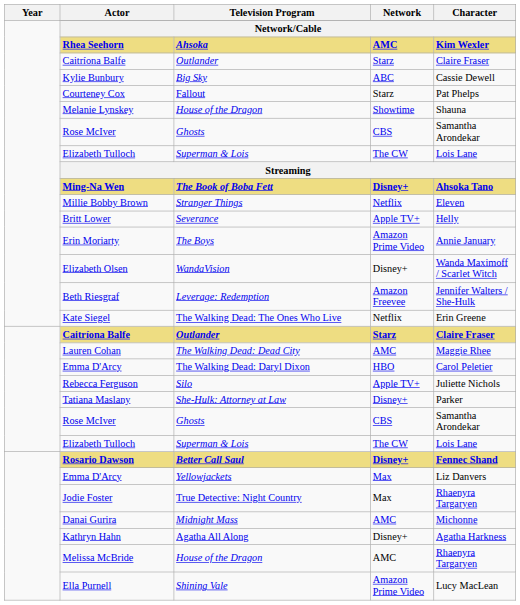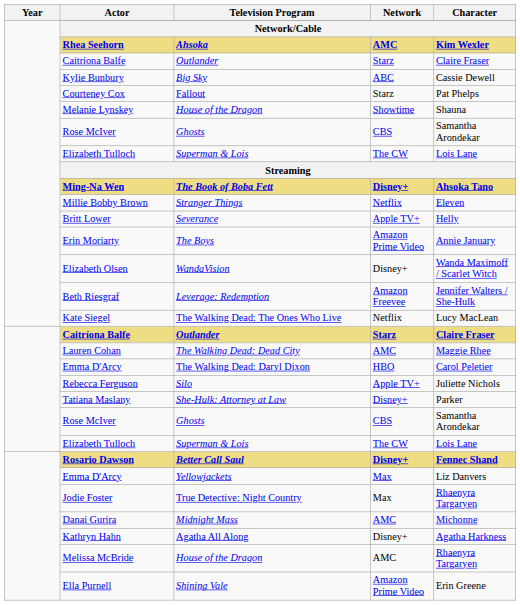 <table class="wikitable" width="800px" border="1" cellpadding="5" cellspacing="0" align="centre">
 <tr>
 <th width="80px">Year</th>
 <th width="170px">Actor</th>
 <th width="300px">Television Program</th>
 <th>Network</th>
 <th>Character</th>
 </tr>
 <tr>
 <td rowspan=17></td>
 </tr>
 <tr>
 <th colspan="5">Network/Cable</th>
 </tr>
 <tr>
 <td style="background:#EEDD82"><strong><a href='#'>Rhea Seehorn</a></strong></td>
 <td style="background:#EEDD82"><strong><em><a href='#'>Ahsoka</a></em></strong></td>
 <td style="background:#EEDD82"><strong><a href='#'>AMC</a></strong></td>
 <td style="background:#EEDD82"><strong><a href='#'>Kim Wexler</a></strong></td>
 </tr>
 <tr>
 <td><a href='#'>Caitríona Balfe</a></td>
 <td><em><a href='#'>Outlander</a></em></td>
 <td><a href='#'>Starz</a></td>
 <td><a href='#'>Claire Fraser</a></td>
 </tr>
 <tr>
 <td><a href='#'>Kylie Bunbury</a></td>
 <td><em><a href='#'>Big Sky</a></em></td>
 <td><a href='#'>ABC</a></td>
 <td>Cassie Dewell</td>
 </tr>
 <tr>
 <td><a href='#'>Courteney Cox</a></td>
 <td></em><a href='#'>Fallout</a><em></td>
 <td>Starz</td>
 <td>Pat Phelps</td>
 </tr>
 <tr>
 <td><a href='#'>Melanie Lynskey</a></td>
 <td><em><a href='#'>House of the Dragon</a></td>
 <td><a href='#'>Showtime</a></td>
 <td>Shauna</td>
 </tr>
 <tr>
 <td><a href='#'>Rose McIver</a></td>
 <td><em><a href='#'>Ghosts</a></em></td>
 <td><a href='#'>CBS</a></td>
 <td>Samantha Arondekar</td>
 </tr>
 <tr>
 <td><a href='#'>Elizabeth Tulloch</a></td>
 <td><em><a href='#'>Superman & Lois</a></em></td>
 <td><a href='#'>The CW</a></td>
 <td><a href='#'>Lois Lane</a></td>
 </tr>
 <tr>
 <th colspan="5">Streaming</th>
 </tr>
 <tr>
 <td style="background:#EEDD82"><strong><a href='#'>Ming-Na Wen</a></strong></td>
 <td style="background:#EEDD82"><strong><em><a href='#'>The Book of Boba Fett</a></em></strong></td>
 <td style="background:#EEDD82"><strong><a href='#'>Disney+</a></strong></td>
 <td style="background:#EEDD82"><strong><a href='#'>Ahsoka Tano</a></strong></td>
 </tr>
 <tr>
 <td><a href='#'>Millie Bobby Brown</a></td>
 <td><em><a href='#'>Stranger Things</a></em></td>
 <td><a href='#'>Netflix</a></td>
 <td><a href='#'>Eleven</a></td>
 </tr>
 <tr>
 <td><a href='#'>Britt Lower</a></td>
 <td><em><a href='#'>Severance</a></em></td>
 <td><a href='#'>Apple TV+</a></td>
 <td><a href='#'>Helly</a></td>
 </tr>
 <tr>
 <td><a href='#'>Erin Moriarty</a></td>
 <td><em><a href='#'>The Boys</a></em></td>
 <td><a href='#'>Amazon Prime Video</a></td>
 <td><a href='#'>Annie January</a></td>
 </tr>
 <tr>
 <td><a href='#'>Elizabeth Olsen</a></td>
 <td><em><a href='#'>WandaVision</a></em></td>
 <td>Disney+</td>
 <td><a href='#'>Wanda Maximoff / Scarlet Witch</a></td>
 </tr>
 <tr>
 <td><a href='#'>Beth Riesgraf</a></td>
 <td><em><a href='#'>Leverage: Redemption</a></em></td>
 <td><a href='#'>Amazon Freevee</a></td>
 <td><a href='#'>Jennifer Walters / She-Hulk</a></td>
 </tr>
 <tr>
 <td><a href='#'>Kate Siegel</a></td>
 <td></em><a href='#'>The Walking Dead: The Ones Who Live</a><em></td>
 <td>Netflix</td>
-<td>Erin Greene</td>
+<td>Lucy MacLean</td>
 </tr>
 <tr>
 <td rowspan="7"></td>
 <td style="background:#EEDD82"><strong><a href='#'>Caitríona Balfe</a></strong></td>
 <td style="background:#EEDD82"><strong><em><a href='#'>Outlander</a></em></strong></td>
 <td style="background:#EEDD82"><strong><a href='#'>Starz</a></strong></td>
 <td style="background:#EEDD82"><strong><a href='#'>Claire Fraser</a></strong></td>
 </tr>
 <tr>
 <td><a href='#'>Lauren Cohan</a></td>
 <td><em><a href='#'>The Walking Dead: Dead City</a></em></td>
 <td><a href='#'>AMC</a></td>
 <td><a href='#'>Maggie Rhee</a></td>
 </tr>
 <tr>
 <td><a href='#'>Emma D'Arcy</a></td>
 <td></em><a href='#'>The Walking Dead: Daryl Dixon</a><em></td>
 <td><a href='#'>HBO</a></td>
 <td><a href='#'>Carol Peletier</a></td>
 </tr>
 <tr>
 <td><a href='#'>Rebecca Ferguson</a></td>
 <td><em><a href='#'>Silo</a></em></td>
 <td><a href='#'>Apple TV+</a></td>
 <td>Juliette Nichols</td>
 </tr>
 <tr>
 <td><a href='#'>Tatiana Maslany</a></td>
 <td><em><a href='#'>She-Hulk: Attorney at Law</a></em></td>
 <td><a href='#'>Disney+</a></td>
 <td>Parker</td>
 </tr>
 <tr>
 <td><a href='#'>Rose McIver</a></td>
 <td><em><a href='#'>Ghosts</a></em></td>
 <td><a href='#'>CBS</a></td>
 <td>Samantha Arondekar</td>
 </tr>
 <tr>
 <td><a href='#'>Elizabeth Tulloch</a></td>
 <td><em><a href='#'>Superman & Lois</a></em></td>
 <td><a href='#'>The CW</a></td>
 <td><a href='#'>Lois Lane</a></td>
 </tr>
 <tr>
 <td rowspan="7"></td>
 <td style="background:#EEDD82"><strong><a href='#'>Rosario Dawson</a></strong></td>
 <td style="background:#EEDD82"><strong><em><a href='#'>Better Call Saul</a></em></strong></td>
 <td style="background:#EEDD82"><strong><a href='#'>Disney+</a></strong></td>
 <td style="background:#EEDD82"><strong><a href='#'>Fennec Shand</a></strong></td>
 </tr>
 <tr>
 <td><a href='#'>Emma D'Arcy</a></td>
 <td><em><a href='#'>Yellowjackets</a></em></td>
 <td><a href='#'>Max</a></td>
 <td>Liz Danvers</td>
 </tr>
 <tr>
 <td><a href='#'>Jodie Foster</a></td>
 <td></em><a href='#'>True Detective: Night Country</a><em></td>
 <td>Max</td>
 <td><a href='#'>Rhaenyra Targaryen</a></td>
 </tr>
 <tr>
 <td><a href='#'>Danai Gurira</a></td>
 <td><em><a href='#'>Midnight Mass</a></em></td>
 <td><a href='#'>AMC</a></td>
 <td><a href='#'>Michonne</a></td>
 </tr>
 <tr>
 <td><a href='#'>Kathryn Hahn</a></td>
 <td></em><a href='#'>Agatha All Along</a><em></td>
 <td>Disney+</td>
 <td><a href='#'>Agatha Harkness</a></td>
 </tr>
 <tr>
 <td><a href='#'>Melissa McBride</a></td>
 <td><em><a href='#'>House of the Dragon</a></em></td>
 <td>AMC</td>
 <td><a href='#'>Rhaenyra Targaryen</a></td>
 </tr>
 <tr>
 <td><a href='#'>Ella Purnell</a></td>
 <td><em><a href='#'>Shining Vale</a></em></td>
 <td><a href='#'>Amazon Prime Video</a></td>
-<td>Lucy MacLean</td>
+<td>Erin Greene</td>
 </tr>
 </table>
